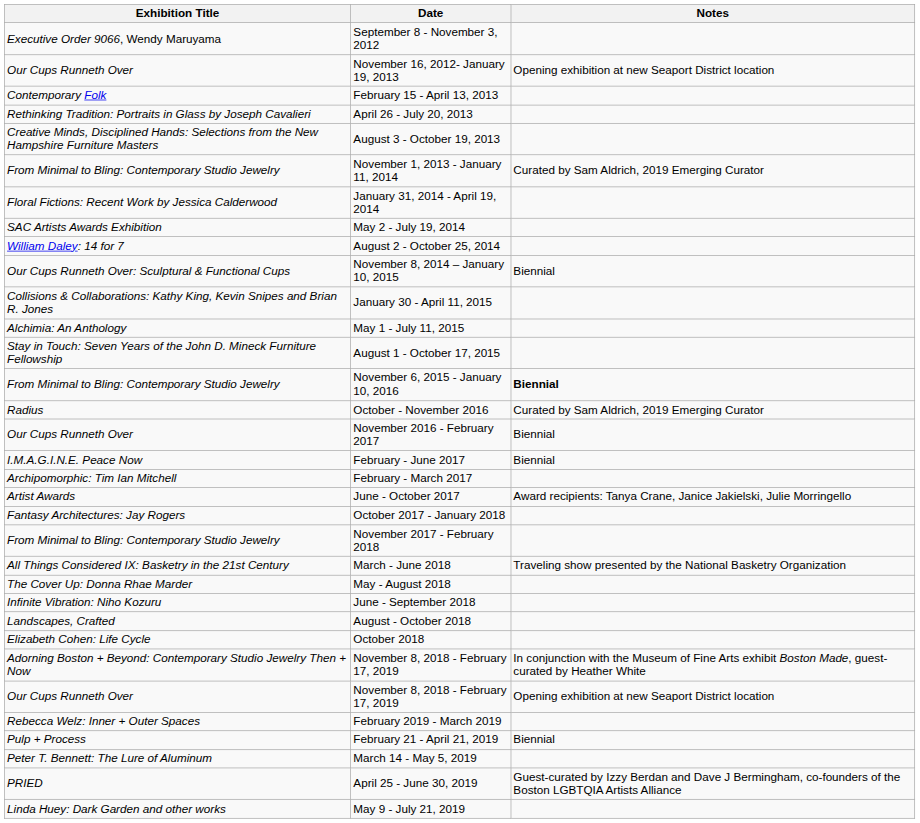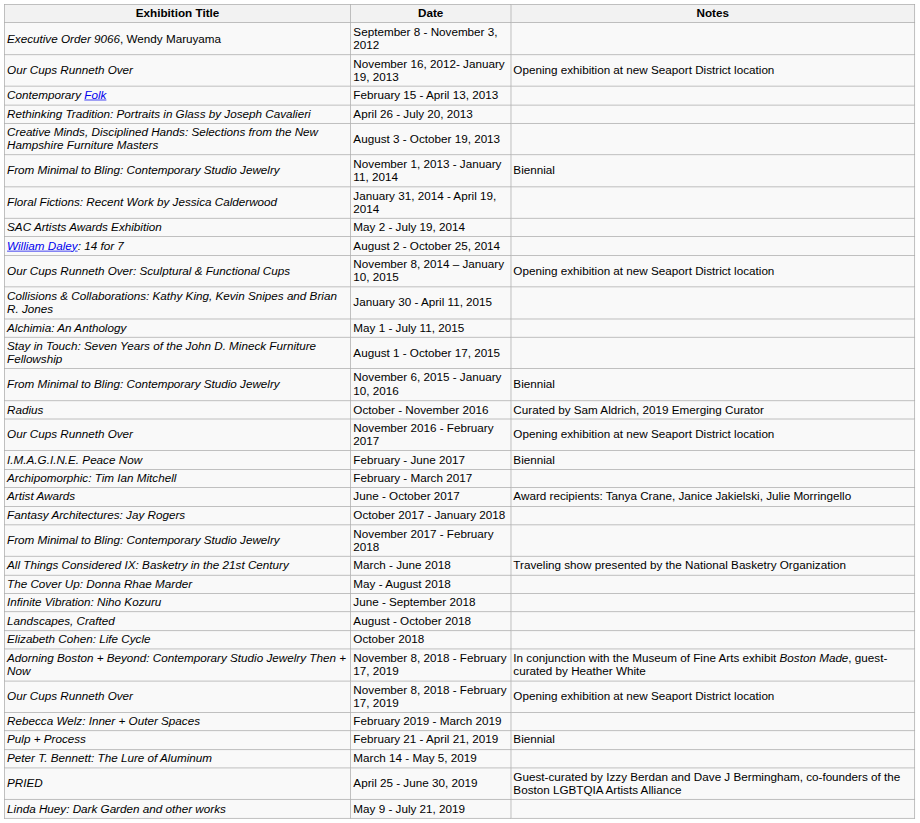 <table class="wikitable">
 <tr>
 <th>Exhibition Title</th>
 <th>Date</th>
 <th>Notes</th>
 </tr>
 <tr>
 <td><em>Executive Order 9066</em>, Wendy Maruyama</td>
 <td>September 8 - November 3, 2012</td>
 <td></td>
 </tr>
 <tr>
 <td><em>Our Cups Runneth Over</em></td>
 <td>November 16, 2012- January 19, 2013</td>
 <td>Opening exhibition at new Seaport District location</td>
 </tr>
 <tr>
 <td><em>Contemporary <a href='#'>Folk</a></em></td>
 <td>February 15 - April 13, 2013</td>
 <td></td>
 </tr>
 <tr>
 <td><em>Rethinking Tradition:  Portraits in Glass by Joseph Cavalieri</em></td>
 <td>April 26 - July 20, 2013</td>
 <td></td>
 </tr>
 <tr>
 <td><em>Creative Minds, Disciplined Hands: Selections from the New Hampshire Furniture Masters</em></td>
 <td>August 3 - October 19, 2013</td>
 <td></td>
 </tr>
 <tr>
 <td><em>From Minimal to Bling:  Contemporary Studio Jewelry</em></td>
 <td>November 1, 2013 - January 11, 2014</td>
-<td>Curated by Sam Aldrich, 2019 Emerging Curator</td>
+<td>Biennial</td>
 </tr>
 <tr>
 <td><em>Floral Fictions: Recent Work by Jessica Calderwood</em></td>
 <td>January 31, 2014 - April 19, 2014</td>
 <td></td>
 </tr>
 <tr>
 <td><em>SAC Artists Awards Exhibition</em></td>
 <td>May 2 - July 19, 2014</td>
 <td></td>
 </tr>
 <tr>
 <td><em><a href='#'>William Daley</a>:  14 for 7</em></td>
 <td>August 2 - October 25, 2014</td>
 <td></td>
 </tr>
 <tr>
 <td><em>Our Cups Runneth Over: Sculptural & Functional Cups</em></td>
 <td>November 8, 2014 – January 10, 2015</td>
-<td>Biennial</td>
+<td>Opening exhibition at new Seaport District location</td>
 </tr>
 <tr>
 <td><em>Collisions & Collaborations: Kathy King, Kevin Snipes and Brian R. Jones</em></td>
 <td>January 30 - April 11, 2015</td>
 <td></td>
 </tr>
 <tr>
 <td><em>Alchimia: An Anthology</em></td>
 <td>May 1 - July 11, 2015</td>
 <td></td>
 </tr>
 <tr>
 <td><em>Stay in Touch: Seven Years of the John D. Mineck Furniture Fellowship</em></td>
 <td>August 1 - October 17, 2015</td>
 <td></td>
 </tr>
 <tr>
 <td><em>From Minimal to Bling: Contemporary Studio Jewelry</em></td>
 <td>November 6, 2015 - January 10, 2016</td>
-<td><strong>Biennial</strong></td>
+<td>Biennial</td>
 </tr>
 <tr>
 <td><em>Radius</em></td>
 <td>October - November 2016</td>
 <td>Curated by Sam Aldrich, 2019 Emerging Curator</td>
 </tr>
 <tr>
 <td><em>Our Cups Runneth Over</em></td>
 <td>November 2016 - February 2017</td>
-<td>Biennial</td>
+<td>Opening exhibition at new Seaport District location</td>
 </tr>
 <tr>
 <td><em>I.M.A.G.I.N.E. Peace Now</em></td>
 <td>February - June 2017</td>
 <td>Biennial</td>
 </tr>
 <tr>
 <td><em>Archipomorphic: Tim Ian Mitchell</em></td>
 <td>February - March 2017</td>
 <td></td>
 </tr>
 <tr>
 <td><em>Artist Awards</em></td>
 <td>June - October 2017</td>
 <td>Award recipients: Tanya Crane, Janice Jakielski, Julie Morringello</td>
 </tr>
 <tr>
 <td><em>Fantasy Architectures: Jay Rogers</em></td>
 <td>October 2017 - January 2018</td>
 <td></td>
 </tr>
 <tr>
 <td><em>From Minimal to Bling: Contemporary Studio Jewelry</em></td>
 <td>November 2017 - February 2018</td>
 <td></td>
 </tr>
 <tr>
 <td><em>All Things Considered IX: Basketry in the 21st Century</em></td>
 <td>March - June 2018</td>
 <td>Traveling show presented by the National Basketry Organization</td>
 </tr>
 <tr>
 <td><em>The Cover Up: Donna Rhae Marder</em></td>
 <td>May - August 2018</td>
 <td></td>
 </tr>
 <tr>
 <td><em>Infinite Vibration: Niho Kozuru</em></td>
 <td>June - September 2018</td>
 <td></td>
 </tr>
 <tr>
 <td><em>Landscapes, Crafted</em></td>
 <td>August - October 2018</td>
 <td></td>
 </tr>
 <tr>
 <td><em>Elizabeth Cohen: Life Cycle</em></td>
 <td>October 2018</td>
 <td></td>
 </tr>
 <tr>
 <td><em>Adorning Boston + Beyond: Contemporary Studio Jewelry Then + Now</em></td>
 <td>November 8, 2018 - February 17, 2019</td>
 <td>In conjunction with the Museum of Fine Arts exhibit <em>Boston Made</em>, guest-curated by Heather White</td>
 </tr>
 <tr>
 <td><em>Our Cups Runneth Over</em></td>
 <td>November 8, 2018 - February 17, 2019</td>
 <td>Opening exhibition at new Seaport District location</td>
 </tr>
 <tr>
 <td><em>Rebecca Welz: Inner + Outer Spaces</em></td>
 <td>February 2019 - March 2019</td>
 <td></td>
 </tr>
 <tr>
 <td><em>Pulp + Process</em></td>
 <td>February 21 - April 21, 2019</td>
 <td>Biennial</td>
 </tr>
 <tr>
 <td><em>Peter T. Bennett: The Lure of Aluminum</em></td>
 <td>March 14 - May 5, 2019</td>
 <td></td>
 </tr>
 <tr>
 <td><em>PRIED</em></td>
 <td>April 25 - June 30, 2019</td>
 <td>Guest-curated by Izzy Berdan and Dave J Bermingham, co-founders of the Boston LGBTQIA Artists Alliance </td>
 </tr>
 <tr>
 <td><em>Linda Huey: Dark Garden and other works</em></td>
 <td>May 9 - July 21, 2019</td>
 <td></td>
 </tr>
 </table>
